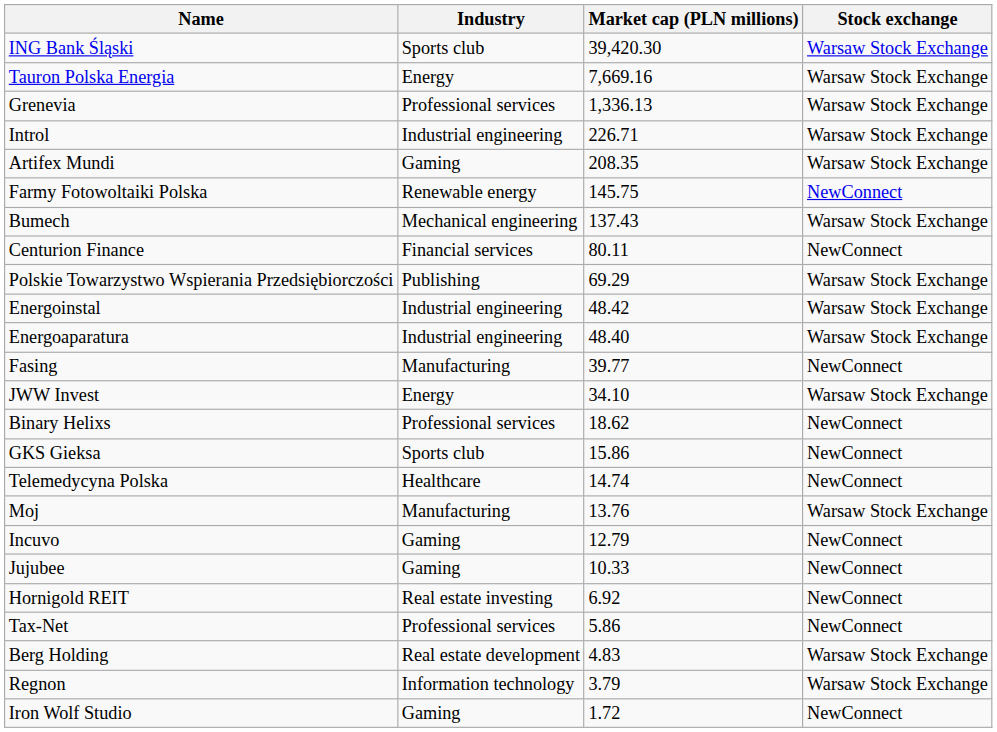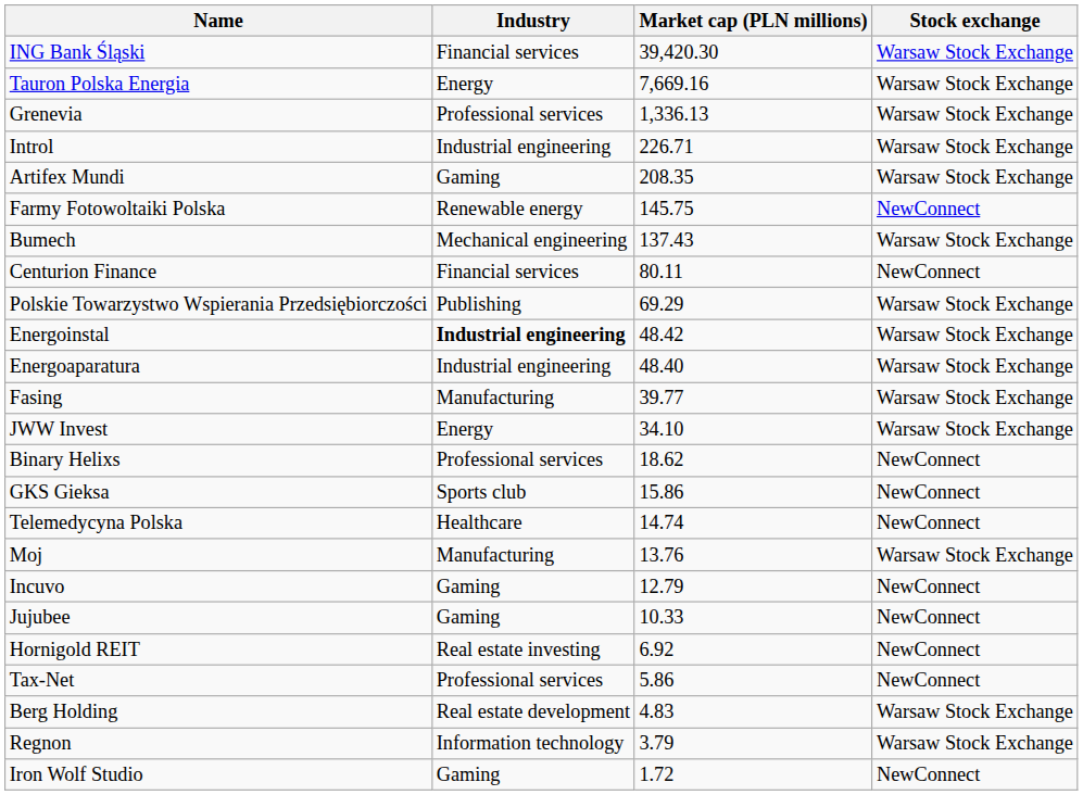 <table class="wikitable sortable">
 <tr>
 <th>Name</th>
 <th>Industry</th>
 <th>Market cap (PLN millions)</th>
 <th>Stock exchange</th>
 </tr>
 <tr>
 <td><a href='#'>ING Bank Śląski</a></td>
-<td>Sports club</td>
+<td>Financial services</td>
 <td>39,420.30</td>
 <td><a href='#'>Warsaw Stock Exchange</a></td>
 </tr>
 <tr>
 <td><a href='#'>Tauron Polska Energia</a></td>
 <td>Energy</td>
 <td>7,669.16</td>
 <td>Warsaw Stock Exchange</td>
 </tr>
 <tr>
 <td>Grenevia</td>
 <td>Professional services</td>
 <td>1,336.13</td>
 <td>Warsaw Stock Exchange</td>
 </tr>
 <tr>
 <td>Introl</td>
 <td>Industrial engineering</td>
 <td>226.71</td>
 <td>Warsaw Stock Exchange</td>
 </tr>
 <tr>
 <td>Artifex Mundi</td>
 <td>Gaming</td>
 <td>208.35</td>
 <td>Warsaw Stock Exchange</td>
 </tr>
 <tr>
 <td>Farmy Fotowoltaiki Polska</td>
 <td>Renewable energy</td>
 <td>145.75</td>
 <td><a href='#'>NewConnect</a></td>
 </tr>
 <tr>
 <td>Bumech</td>
 <td>Mechanical engineering</td>
 <td>137.43</td>
 <td>Warsaw Stock Exchange</td>
 </tr>
 <tr>
 <td>Centurion Finance</td>
 <td>Financial services</td>
 <td>80.11</td>
 <td>NewConnect</td>
 </tr>
 <tr>
 <td>Polskie Towarzystwo Wspierania Przedsiębiorczości</td>
 <td>Publishing</td>
 <td>69.29</td>
 <td>Warsaw Stock Exchange</td>
 </tr>
 <tr>
 <td>Energoinstal</td>
-<td>Industrial engineering</td>
+<td><strong>Industrial engineering</strong></td>
 <td>48.42</td>
 <td>Warsaw Stock Exchange</td>
 </tr>
 <tr>
 <td>Energoaparatura</td>
 <td>Industrial engineering</td>
 <td>48.40</td>
 <td>Warsaw Stock Exchange</td>
 </tr>
 <tr>
 <td>Fasing</td>
 <td>Manufacturing</td>
 <td>39.77</td>
-<td>NewConnect</td>
+<td>Warsaw Stock Exchange</td>
 </tr>
 <tr>
 <td>JWW Invest</td>
 <td>Energy</td>
 <td>34.10</td>
 <td>Warsaw Stock Exchange</td>
 </tr>
 <tr>
 <td>Binary Helixs</td>
 <td>Professional services</td>
 <td>18.62</td>
 <td>NewConnect</td>
 </tr>
 <tr>
 <td>GKS Gieksa</td>
 <td>Sports club</td>
 <td>15.86</td>
 <td>NewConnect</td>
 </tr>
 <tr>
 <td>Telemedycyna Polska</td>
 <td>Healthcare</td>
 <td>14.74</td>
 <td>NewConnect</td>
 </tr>
 <tr>
 <td>Moj</td>
 <td>Manufacturing</td>
 <td>13.76</td>
 <td>Warsaw Stock Exchange</td>
 </tr>
 <tr>
 <td>Incuvo</td>
 <td>Gaming</td>
 <td>12.79</td>
 <td>NewConnect</td>
 </tr>
 <tr>
 <td>Jujubee</td>
 <td>Gaming</td>
 <td>10.33</td>
 <td>NewConnect</td>
 </tr>
 <tr>
 <td>Hornigold REIT</td>
 <td>Real estate investing</td>
 <td>6.92</td>
 <td>NewConnect</td>
 </tr>
 <tr>
 <td>Tax-Net</td>
 <td>Professional services</td>
 <td>5.86</td>
 <td>NewConnect</td>
 </tr>
 <tr>
 <td>Berg Holding</td>
 <td>Real estate development</td>
 <td>4.83</td>
 <td>Warsaw Stock Exchange</td>
 </tr>
 <tr>
 <td>Regnon</td>
 <td>Information technology</td>
 <td>3.79</td>
 <td>Warsaw Stock Exchange</td>
 </tr>
 <tr>
 <td>Iron Wolf Studio</td>
 <td>Gaming</td>
 <td>1.72</td>
 <td>NewConnect</td>
 </tr>
 </table>
